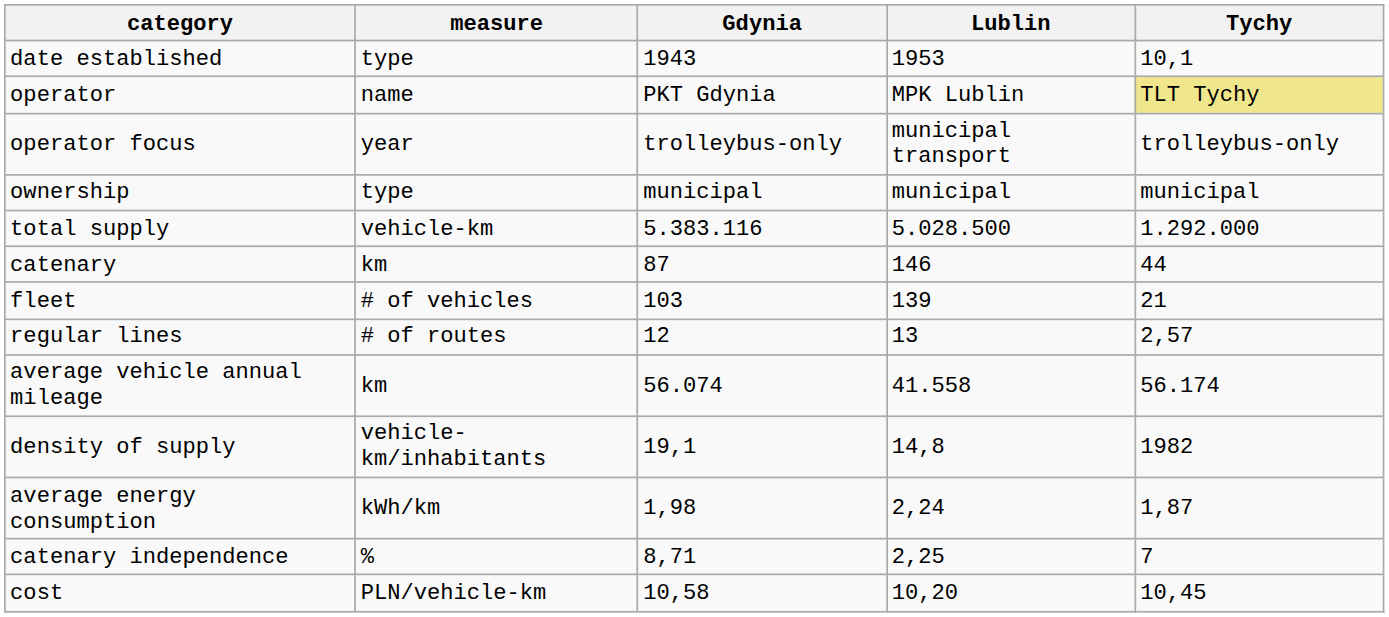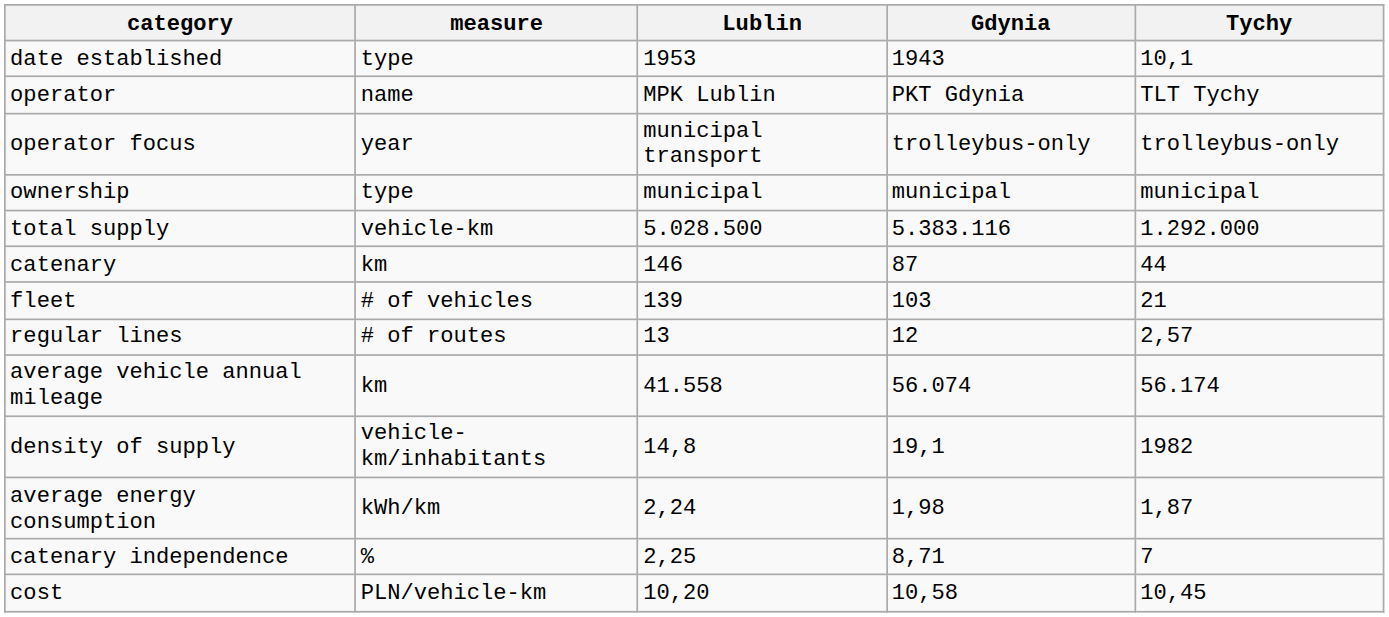 <table class="wikitable">
 <tr>
 <th scope="col" style="width: 200px;">category</th>
 <th scope="col" style="width: 160px;">measure</th>
+<th scope="col" style="width: 140px;">Lublin</th>
 <th scope="col" style="width: 140px;">Gdynia</th>
-<th scope="col" style="width: 140px;">Lublin</th>
 <th scope="col" style="width: 140px;">Tychy</th>
 </tr>
 <tr>
 <td>date established</td>
 <td>type</td>
+<td>1953</td>
 <td>1943</td>
-<td>1953</td>
 <td>10,1</td>
 </tr>
 <tr>
 <td>operator</td>
 <td>name</td>
+<td>MPK Lublin</td>
 <td>PKT Gdynia</td>
-<td>MPK Lublin</td>
-<td style="background: khaki;">TLT Tychy</td>
+<td>TLT Tychy</td>
 </tr>
 <tr>
 <td>operator focus</td>
 <td>year</td>
+<td>municipal transport</td>
 <td>trolleybus-only</td>
-<td>municipal transport</td>
 <td>trolleybus-only</td>
 </tr>
 <tr>
 <td>ownership</td>
 <td>type</td>
 <td>municipal</td>
 <td>municipal</td>
 <td>municipal</td>
 </tr>
 <tr>
 <td>total supply</td>
 <td>vehicle-km</td>
+<td>5.028.500</td>
 <td>5.383.116</td>
-<td>5.028.500</td>
 <td>1.292.000</td>
 </tr>
 <tr>
 <td>catenary</td>
 <td>km</td>
+<td>146</td>
 <td>87</td>
-<td>146</td>
 <td>44</td>
 </tr>
 <tr>
 <td>fleet</td>
 <td># of vehicles</td>
+<td>139</td>
 <td>103</td>
-<td>139</td>
 <td>21</td>
 </tr>
 <tr>
 <td>regular lines</td>
 <td># of routes</td>
+<td>13</td>
 <td>12</td>
-<td>13</td>
 <td>2,57</td>
 </tr>
 <tr>
 <td>average vehicle annual mileage</td>
 <td>km</td>
+<td>41.558</td>
 <td>56.074</td>
-<td>41.558</td>
 <td>56.174</td>
 </tr>
 <tr>
 <td>density of supply</td>
 <td>vehicle-km/inhabitants</td>
+<td>14,8</td>
 <td>19,1</td>
-<td>14,8</td>
 <td>1982</td>
 </tr>
 <tr>
 <td>average energy consumption</td>
 <td>kWh/km</td>
+<td>2,24</td>
 <td>1,98</td>
-<td>2,24</td>
 <td>1,87</td>
 </tr>
 <tr>
 <td>catenary independence</td>
 <td>%</td>
+<td>2,25</td>
 <td>8,71</td>
-<td>2,25</td>
 <td>7</td>
 </tr>
 <tr>
 <td>cost</td>
 <td>PLN/vehicle-km</td>
+<td>10,20</td>
 <td>10,58</td>
-<td>10,20</td>
 <td>10,45</td>
 </tr>
 </table>
